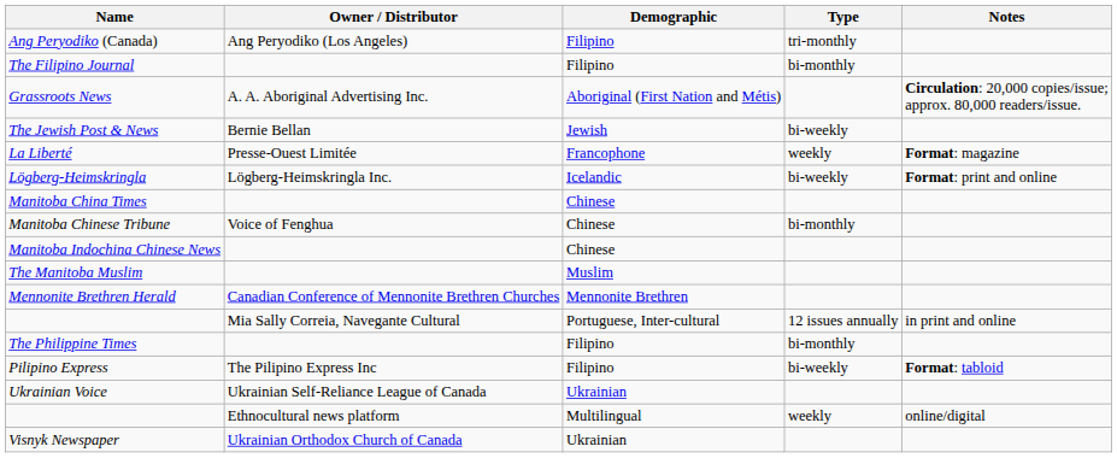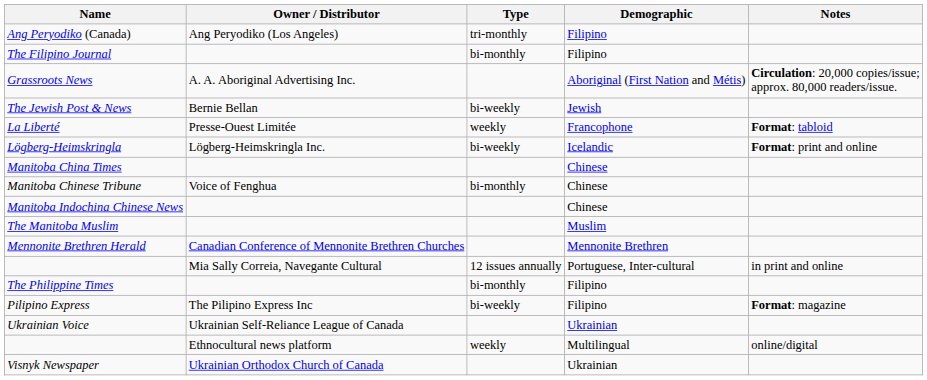 <table class="wikitable">
 <tr>
 <th>Name</th>
 <th>Owner / Distributor</th>
+<th>Type</th>
 <th>Demographic</th>
-<th>Type</th>
 <th>Notes</th>
 </tr>
 <tr>
 <td><em><a href='#'>Ang Peryodiko</a></em> (Canada)</td>
 <td>Ang Peryodiko (Los Angeles)</td>
+<td>tri-monthly</td>
 <td><a href='#'>Filipino</a></td>
-<td>tri-monthly</td>
 <td></td>
 </tr>
 <tr>
 <td><em><a href='#'>The Filipino Journal</a></em></td>
 <td></td>
+<td>bi-monthly</td>
 <td>Filipino</td>
-<td>bi-monthly</td>
 <td></td>
 </tr>
 <tr>
 <td><em><a href='#'>Grassroots News</a></em></td>
 <td>A. A. Aboriginal Advertising Inc.</td>
+<td></td>
 <td><a href='#'>Aboriginal</a> (<a href='#'>First Nation</a> and <a href='#'>Métis</a>)</td>
-<td></td>
 <td><strong>Circulation</strong>: 20,000 copies/issue;<br>approx. 80,000 readers/issue.</td>
 </tr>
 <tr>
 <td><em><a href='#'>The Jewish Post & News</a></em></td>
 <td>Bernie Bellan</td>
+<td>bi-weekly</td>
 <td><a href='#'>Jewish</a></td>
-<td>bi-weekly</td>
 <td></td>
 </tr>
 <tr>
 <td><em><a href='#'>La Liberté</a></em></td>
 <td>Presse-Ouest Limitée</td>
+<td>weekly</td>
 <td><a href='#'>Francophone</a></td>
-<td>weekly</td>
-<td><strong>Format</strong>: magazine</td>
+<td><strong>Format</strong>: <a href='#'>tabloid</a></td>
 </tr>
 <tr>
 <td><em><a href='#'>Lögberg-Heimskringla</a></em></td>
 <td>Lögberg-Heimskringla Inc.</td>
+<td>bi-weekly</td>
 <td><a href='#'>Icelandic</a></td>
-<td>bi-weekly</td>
 <td><strong>Format</strong>: print and online</td>
 </tr>
 <tr>
 <td><em><a href='#'>Manitoba China Times</a></em></td>
 <td></td>
+<td></td>
 <td><a href='#'>Chinese</a></td>
-<td></td>
 <td></td>
 </tr>
 <tr>
 <td><em>Manitoba Chinese Tribune</em></td>
 <td>Voice of Fenghua</td>
+<td>bi-monthly</td>
 <td>Chinese</td>
-<td>bi-monthly</td>
 <td></td>
 </tr>
 <tr>
 <td><em><a href='#'>Manitoba Indochina Chinese News</a></em></td>
 <td></td>
+<td></td>
 <td>Chinese</td>
-<td></td>
 <td></td>
 </tr>
 <tr>
 <td><em><a href='#'>The Manitoba Muslim</a></em></td>
 <td></td>
+<td></td>
 <td><a href='#'>Muslim</a></td>
-<td></td>
 <td></td>
 </tr>
 <tr>
 <td><em><a href='#'>Mennonite Brethren Herald</a></em></td>
 <td><a href='#'>Canadian Conference of Mennonite Brethren Churches</a></td>
+<td></td>
 <td><a href='#'>Mennonite Brethren</a></td>
-<td></td>
 <td></td>
 </tr>
 <tr>
 <td></td>
 <td>Mia Sally Correia, Navegante Cultural</td>
+<td>12 issues annually</td>
 <td>Portuguese, Inter-cultural</td>
-<td>12 issues annually</td>
 <td>in print and online</td>
 </tr>
 <tr>
 <td><em><a href='#'>The Philippine Times</a></em></td>
 <td></td>
+<td>bi-monthly</td>
 <td>Filipino</td>
-<td>bi-monthly</td>
 <td></td>
 </tr>
 <tr>
 <td><em>Pilipino Express</em></td>
 <td>The Pilipino Express Inc</td>
+<td>bi-weekly</td>
 <td>Filipino</td>
-<td>bi-weekly</td>
-<td><strong>Format</strong>: <a href='#'>tabloid</a></td>
+<td><strong>Format</strong>: magazine</td>
 </tr>
 <tr>
 <td><em>Ukrainian Voice</em></td>
 <td>Ukrainian Self-Reliance League of Canada</td>
+<td></td>
 <td><a href='#'>Ukrainian</a></td>
-<td></td>
 <td></td>
 </tr>
 <tr>
 <td></td>
 <td>Ethnocultural news platform</td>
+<td>weekly</td>
 <td>Multilingual</td>
-<td>weekly</td>
 <td>online/digital</td>
 </tr>
 <tr>
 <td><em>Visnyk Newspaper</em></td>
 <td><a href='#'>Ukrainian Orthodox Church of Canada</a></td>
+<td></td>
 <td>Ukrainian</td>
-<td></td>
 <td></td>
 </tr>
 </table>
